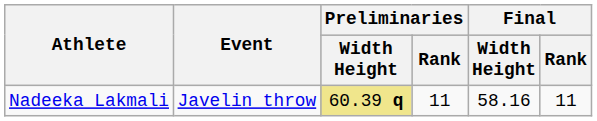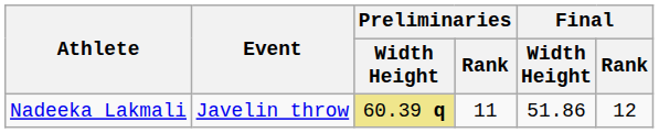 <table class=wikitable style="font-size:90%;">
 <tr>
 <th rowspan="2">Athlete</th>
 <th rowspan="2">Event</th>
 <th colspan="2">Preliminaries</th>
 <th colspan="2">Final</th>
 </tr>
 <tr>
 <th>Width<br>Height</th>
 <th>Rank</th>
 <th>Width<br>Height</th>
 <th>Rank</th>
 </tr>
 <tr style="border-top: single;">
 <td><a href='#'>Nadeeka Lakmali</a></td>
 <td><a href='#'>Javelin throw</a></td>
 <td align=center style="background: khaki;">60.39 <strong>q</strong></td>
 <td align=center>11</td>
-<td align=center>58.16</td>
-<td align=center>11</td>
+<td align=center>51.86</td>
+<td align=center>12</td>
 </tr>
 </table>
